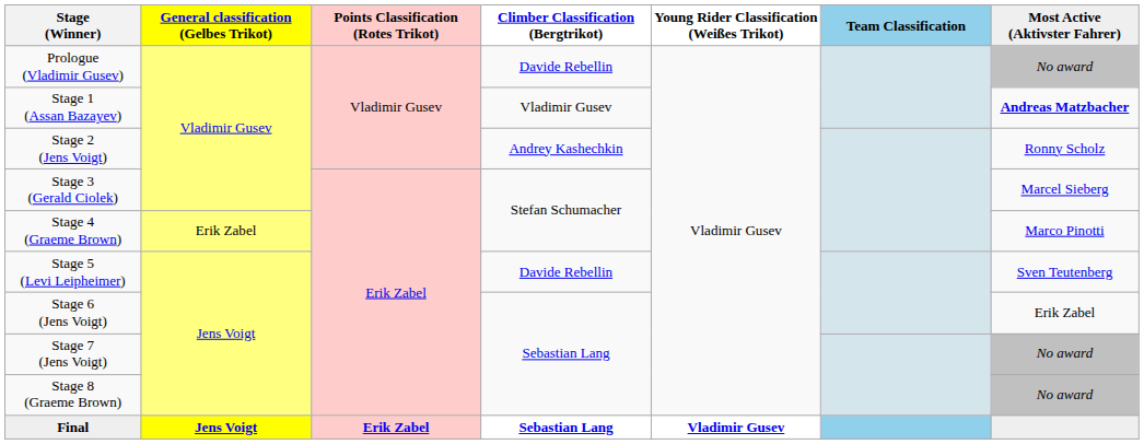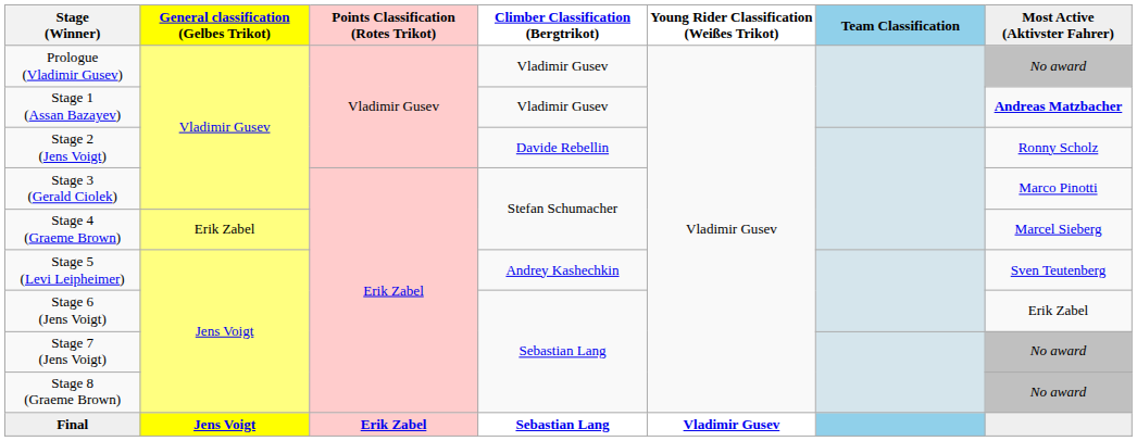 <table class="wikitable" style="text-align: center; font-size:smaller;">
 <tr style="background-color: #efefef;">
 <th width="12%">Stage<br>(Winner)</th>
 <th style="background:#FFFF00;" width="15%"><a href='#'>General classification</a><br>(Gelbes Trikot)</th>
 <th style="background:#FFCCCC;" width="15%">Points Classification<br>(Rotes Trikot)</th>
 <th style="background:#FFFFFF;" width="15%"><a href='#'>Climber Classification</a><br>(Bergtrikot)</th>
 <th style="background:#FFFFFF;" width="15%">Young Rider Classification<br>(Weißes Trikot)</th>
 <th style="background:#90D0EA;" width="15%">Team Classification</th>
 <th style="background:#EFEFEF;" width="15%">Most Active <br>(Aktivster Fahrer)</th>
 </tr>
 <tr>
 <td>Prologue<br>(<a href='#'>Vladimir Gusev</a>)</td>
 <td style="background:#FFFF80;" rowspan="4"><a href='#'>Vladimir Gusev</a></td>
 <td style="background:#FFCCCC;" rowspan="3">Vladimir Gusev</td>
-<td><a href='#'>Davide Rebellin</a></td>
+<td>Vladimir Gusev</td>
 <td rowspan="9">Vladimir Gusev</td>
 <td style="background:#D5E5EC;" rowspan="2"></td>
 <td bgcolor="silver"><em>No award</em></td>
 </tr>
 <tr>
 <td>Stage 1 <br>(<a href='#'>Assan Bazayev</a>)</td>
 <td>Vladimir Gusev</td>
 <td><strong><a href='#'>Andreas Matzbacher</a></strong></td>
 </tr>
 <tr>
 <td>Stage 2 <br>(<a href='#'>Jens Voigt</a>)</td>
-<td><a href='#'>Andrey Kashechkin</a></td>
+<td><a href='#'>Davide Rebellin</a></td>
 <td style="background:#D5E5EC;" rowspan="3"></td>
 <td><a href='#'>Ronny Scholz</a></td>
 </tr>
 <tr>
 <td>Stage 3 <br>(<a href='#'>Gerald Ciolek</a>)</td>
 <td style="background:#FFCCCC;" rowspan="6"><a href='#'>Erik Zabel</a></td>
 <td rowspan="2">Stefan Schumacher</td>
-<td><a href='#'>Marcel Sieberg</a></td>
+<td><a href='#'>Marco Pinotti</a></td>
 </tr>
 <tr>
 <td>Stage 4 <br>(<a href='#'>Graeme Brown</a>)</td>
 <td style="background:#FFFF80;">Erik Zabel</td>
-<td><a href='#'>Marco Pinotti</a></td>
+<td><a href='#'>Marcel Sieberg</a></td>
 </tr>
 <tr>
 <td>Stage 5 <br>(<a href='#'>Levi Leipheimer</a>)</td>
 <td style="background:#FFFF80;" rowspan="4"><a href='#'>Jens Voigt</a></td>
-<td><a href='#'>Davide Rebellin</a></td>
+<td><a href='#'>Andrey Kashechkin</a></td>
 <td style="background:#D5E5EC;" rowspan="2"></td>
 <td><a href='#'>Sven Teutenberg</a></td>
 </tr>
 <tr>
 <td>Stage 6 <br>(Jens Voigt)</td>
 <td rowspan="3"><a href='#'>Sebastian Lang</a></td>
 <td>Erik Zabel</td>
 </tr>
 <tr>
 <td>Stage 7 <br>(Jens Voigt)</td>
 <td style="background:#D5E5EC;" rowspan="2"></td>
 <td bgcolor="silver"><em>No award</em></td>
 </tr>
 <tr>
 <td>Stage 8 <br>(Graeme Brown)</td>
 <td bgcolor="silver"><em>No award</em></td>
 </tr>
 <tr style="background-color: #efefef;">
 <td><strong>Final</strong></td>
 <th style="background:#FFFF00;" width="15%"><strong><a href='#'>Jens Voigt</a></strong></th>
 <th style="background:#FFCCCC;" width="15%"><strong><a href='#'>Erik Zabel</a></strong></th>
 <th style="background:#FFFFFF;" width="15%"><strong><a href='#'>Sebastian Lang</a></strong></th>
 <th style="background:#FFFFFF;" width="15%"><strong><a href='#'>Vladimir Gusev</a></strong></th>
 <th style="background:#90D0EA;" width="15%"><strong></strong></th>
 <th style="background:#EFEFEF;" width="15%"></th>
 </tr>
 </table>
